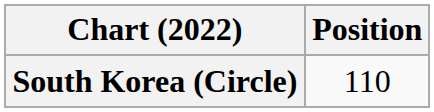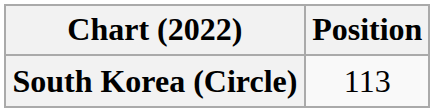 <table class="wikitable plainrowheaders" style="text-align:center">
 <tr>
 <th scope="col">Chart (2022)</th>
 <th scope="col">Position</th>
 </tr>
 <tr>
 <th scope="row">South Korea (Circle)</th>
-<td>110</td>
+<td>113</td>
 </tr>
 </table>
